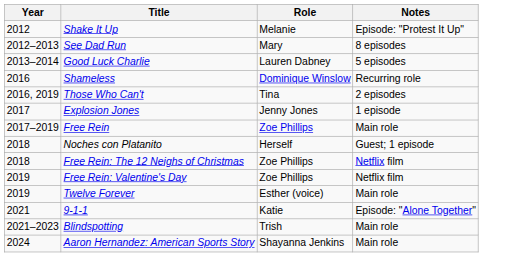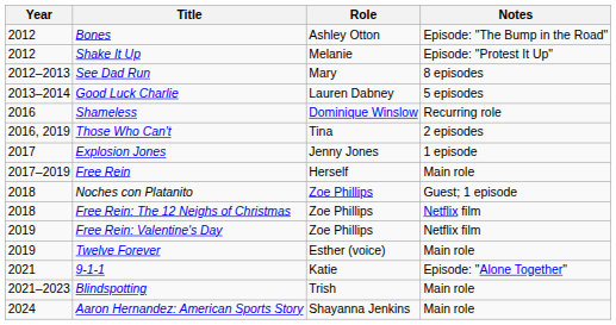 <table class="wikitable unsortable">
 <tr>
 <th>Year</th>
 <th>Title</th>
 <th>Role</th>
 <th>Notes</th>
+</tr>
+<tr>
+<td>2012</td>
+<td><em><a href='#'>Bones</a></em></td>
+<td>Ashley Otton</td>
+<td>Episode: "The Bump in the Road"</td>
 </tr>
 <tr>
 <td>2012</td>
 <td><em><a href='#'>Shake It Up</a></em></td>
 <td>Melanie</td>
 <td>Episode: "Protest It Up"</td>
 </tr>
 <tr>
 <td>2012–2013</td>
 <td><em><a href='#'>See Dad Run</a></em></td>
 <td>Mary</td>
 <td>8 episodes</td>
 </tr>
 <tr>
 <td>2013–2014</td>
 <td><em><a href='#'>Good Luck Charlie</a></em></td>
 <td>Lauren Dabney</td>
 <td>5 episodes</td>
 </tr>
 <tr>
 <td>2016</td>
 <td><em><a href='#'>Shameless</a></em></td>
 <td><a href='#'>Dominique Winslow</a></td>
 <td>Recurring role</td>
 </tr>
 <tr>
 <td>2016, 2019</td>
 <td><em><a href='#'>Those Who Can't</a></em></td>
 <td>Tina</td>
 <td>2 episodes</td>
 </tr>
 <tr>
 <td>2017</td>
 <td><em><a href='#'>Explosion Jones</a></em></td>
 <td>Jenny Jones</td>
 <td>1 episode</td>
 </tr>
 <tr>
 <td>2017–2019</td>
 <td><em><a href='#'>Free Rein</a></em></td>
-<td><a href='#'>Zoe Phillips</a></td>
+<td>Herself</td>
 <td>Main role</td>
 </tr>
 <tr>
 <td>2018</td>
 <td><em>Noches con Platanito</em></td>
-<td>Herself</td>
+<td><a href='#'>Zoe Phillips</a></td>
 <td>Guest; 1 episode</td>
 </tr>
 <tr>
 <td>2018</td>
 <td><em><a href='#'>Free Rein: The 12 Neighs of Christmas</a></em></td>
 <td>Zoe Phillips</td>
 <td><a href='#'>Netflix</a> film</td>
 </tr>
 <tr>
 <td>2019</td>
 <td><em><a href='#'>Free Rein: Valentine's Day</a></em></td>
 <td>Zoe Phillips</td>
 <td>Netflix film</td>
 </tr>
 <tr>
 <td>2019</td>
 <td><em><a href='#'>Twelve Forever</a></em></td>
 <td>Esther (voice)</td>
 <td>Main role</td>
 </tr>
 <tr>
 <td>2021</td>
 <td><em><a href='#'>9-1-1</a></em></td>
 <td>Katie</td>
 <td>Episode: "<a href='#'>Alone Together</a>"</td>
 </tr>
 <tr>
 <td>2021–2023</td>
 <td><em><a href='#'>Blindspotting</a></em></td>
 <td>Trish</td>
 <td>Main role</td>
 </tr>
 <tr>
 <td>2024</td>
 <td><em><a href='#'>Aaron Hernandez: American Sports Story</a></em></td>
 <td>Shayanna Jenkins</td>
 <td>Main role</td>
 </tr>
 </table>
